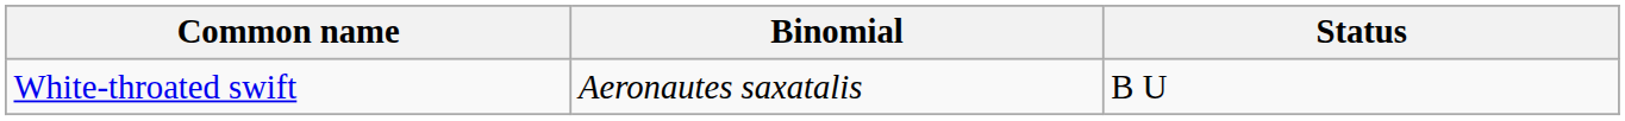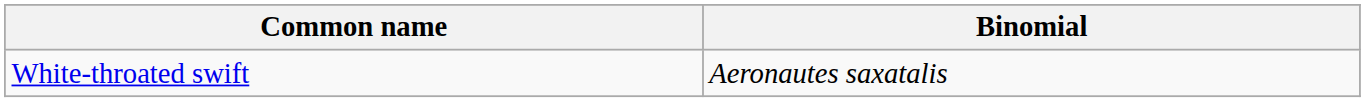 <table width=60% class="wikitable">
 <tr>
 <th width=35%>Common name</th>
 <th width=33%>Binomial</th>
-<th width=32%>Status</th>
 </tr>
 <tr>
 <td><a href='#'>White-throated swift</a></td>
 <td><em>Aeronautes saxatalis</em></td>
-<td>B U</td>
 </tr>
 </table>
